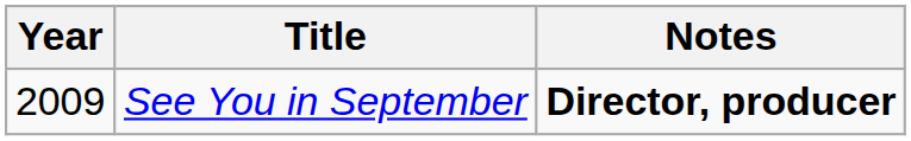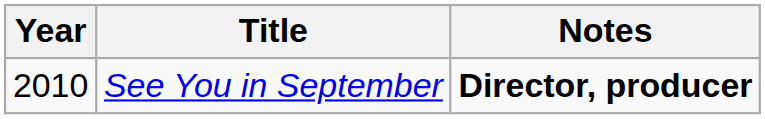 <table class="wikitable">
 <tr>
 <th>Year</th>
 <th>Title</th>
 <th class="unsortable">Notes</th>
 </tr>
 <tr>
-<td>2009</td>
+<td>2010</td>
 <td><em><a href='#'>See You in September</a></em></td>
 <td><strong>Director, producer</strong></td>
 </tr>
 </table>
